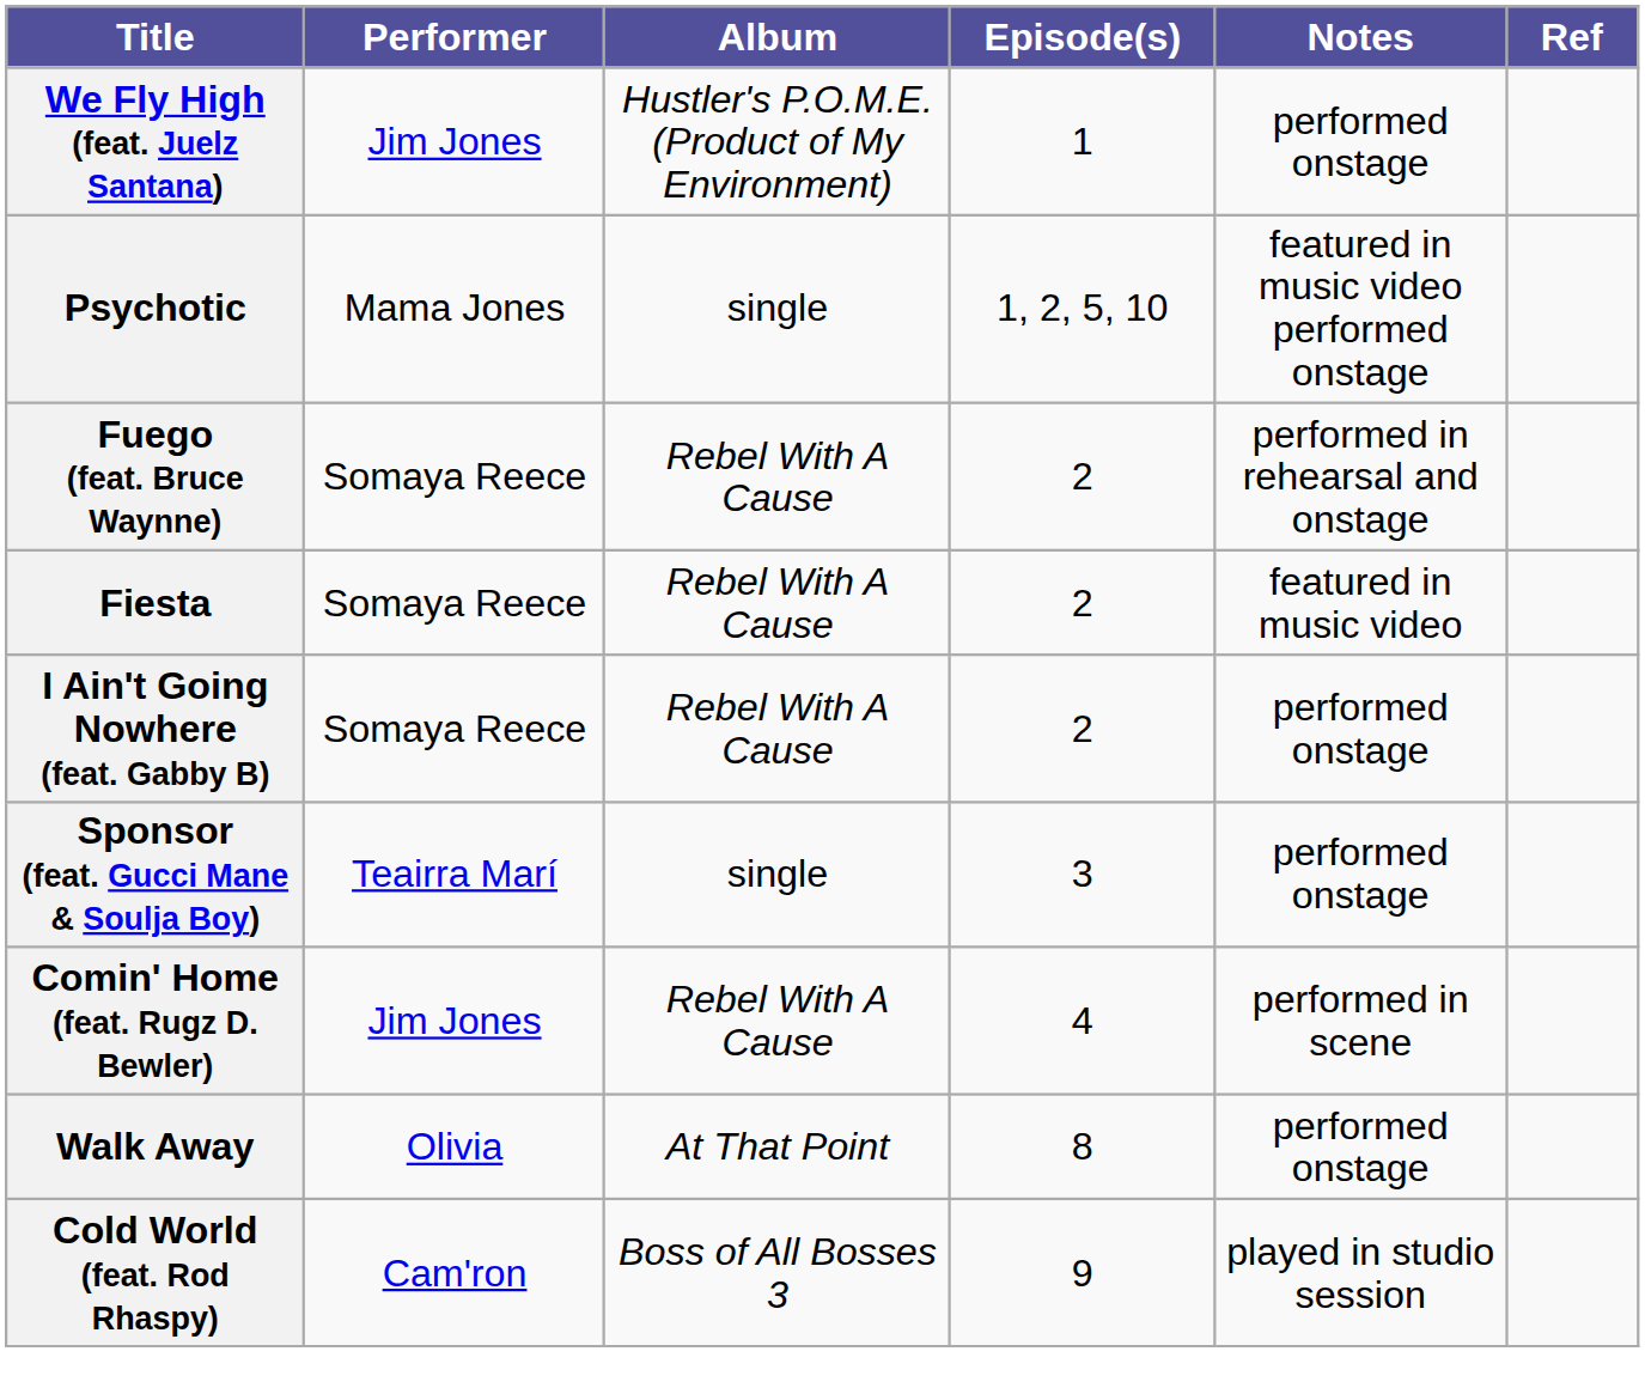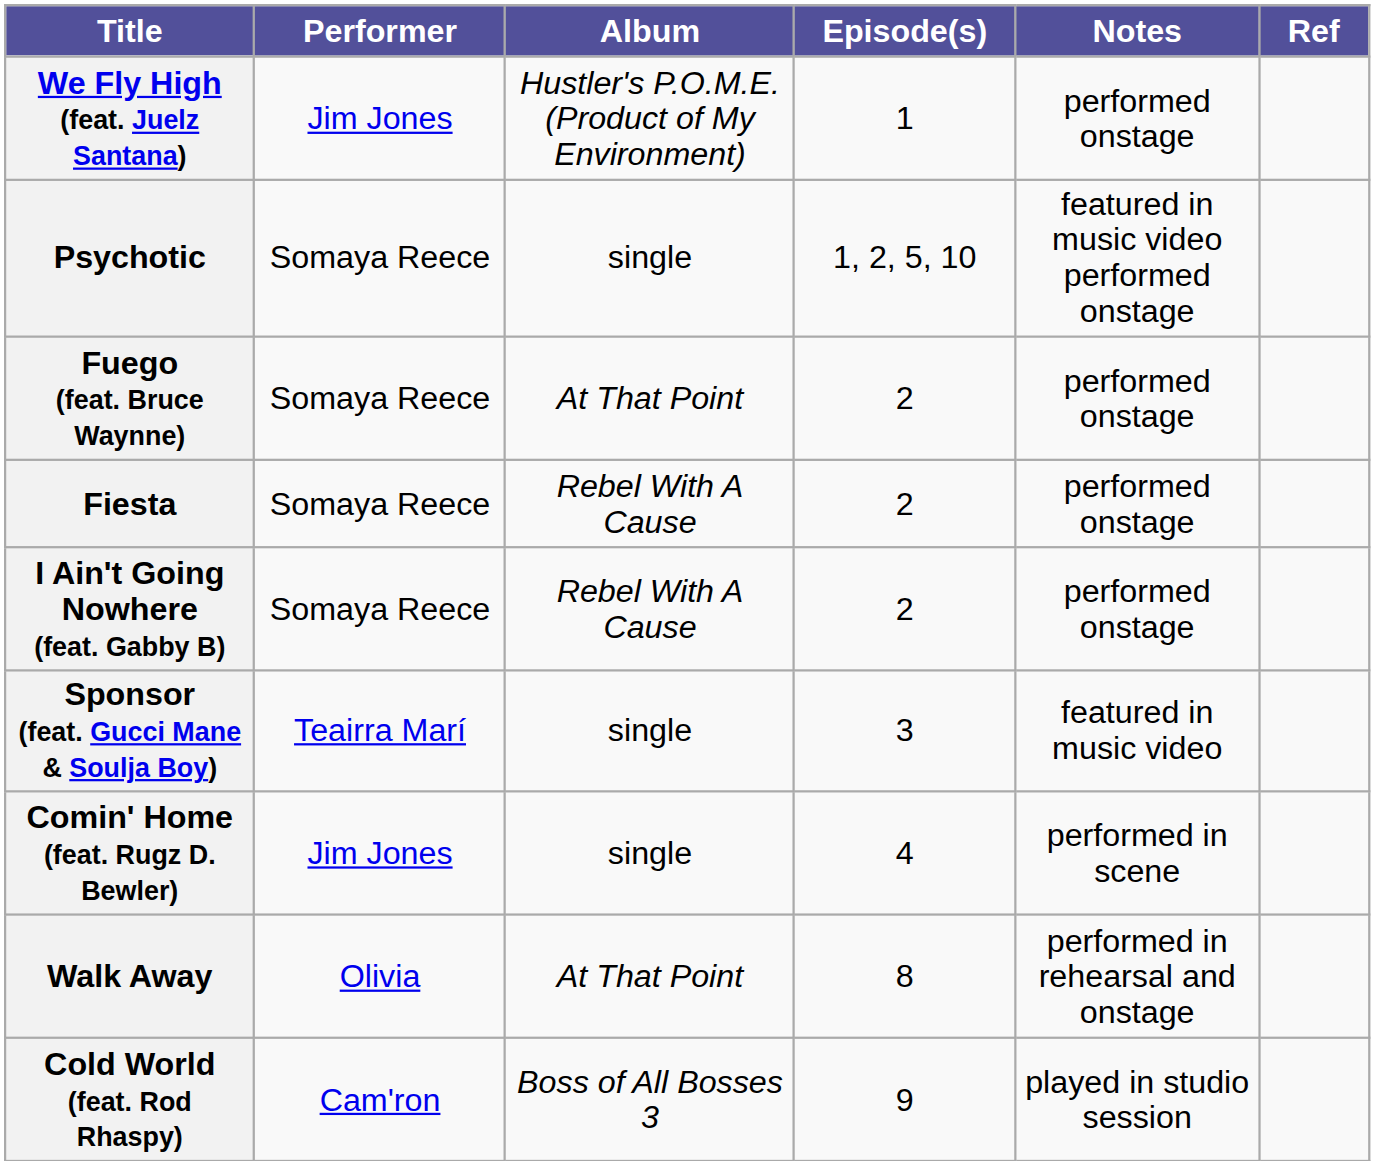 <table class="wikitable sortable" style="font-size:90%; text-align: center">
 <tr>
 <th scope="col"  style="background:#52509a; color:#fff; width:10%;">Title</th>
 <th scope="col"  style="background:#52509a; color:#fff; width:10%;">Performer</th>
 <th scope="col"  style="background:#52509a; color:#fff; width:10%;">Album</th>
 <th scope="col"  style="background:#52509a; color:#fff; width:5%;">Episode(s)</th>
 <th scope="col"  style="background:#52509a; color:#fff; width:10%;">Notes</th>
 <th scope="col"  style="background:#52509a; color:#fff; width:5%;">Ref</th>
 </tr>
 <tr>
 <th scope="row"><a href='#'>We Fly High</a> <br><small>(feat. <a href='#'>Juelz Santana</a>)</small></th>
 <td><a href='#'>Jim Jones</a></td>
 <td><em>Hustler's P.O.M.E. (Product of My Environment)</em></td>
 <td>1</td>
 <td>performed onstage</td>
 <td></td>
 </tr>
 <tr>
 <th scope="row">Psychotic</th>
-<td>Mama Jones</td>
+<td>Somaya Reece</td>
 <td>single</td>
 <td>1, 2, 5, 10</td>
 <td>featured in music video <br> performed onstage</td>
 <td style="text-align:center;"></td>
 </tr>
 <tr>
 <th scope="row">Fuego <br> <small>(feat. Bruce Waynne)</small></th>
 <td>Somaya Reece</td>
-<td><em>Rebel With A Cause</em></td>
+<td><em>At That Point</em></td>
 <td>2</td>
-<td>performed in rehearsal and onstage</td>
+<td>performed onstage</td>
 <td></td>
 </tr>
 <tr>
 <th scope="row">Fiesta</th>
 <td>Somaya Reece</td>
 <td><em>Rebel With A Cause</em></td>
 <td>2</td>
-<td>featured in music video</td>
+<td>performed onstage</td>
 <td></td>
 </tr>
 <tr>
 <th scope="row">I Ain't Going Nowhere <br> <small>(feat. Gabby B)</small></th>
 <td>Somaya Reece</td>
 <td><em>Rebel With A Cause</em></td>
 <td>2</td>
 <td>performed onstage</td>
 <td></td>
 </tr>
 <tr>
 <th scope="row">Sponsor <br><small>(feat. <a href='#'>Gucci Mane</a> & <a href='#'>Soulja Boy</a>)</small></th>
 <td><a href='#'>Teairra Marí</a></td>
 <td>single</td>
 <td>3</td>
-<td>performed onstage</td>
+<td>featured in music video</td>
 <td></td>
 </tr>
 <tr>
 <th scope="row">Comin' Home <br><small>(feat. Rugz D. Bewler)</small></th>
 <td><a href='#'>Jim Jones</a></td>
-<td><em>Rebel With A Cause</em></td>
+<td>single</td>
 <td>4</td>
 <td>performed in scene</td>
 <td style="text-align:center;"></td>
 </tr>
 <tr>
 <th scope="row">Walk Away</th>
 <td><a href='#'>Olivia</a></td>
 <td><em>At That Point</em></td>
 <td>8</td>
-<td>performed onstage</td>
+<td>performed in rehearsal and onstage</td>
 <td style="text-align:center;"></td>
 </tr>
 <tr>
 <th scope="row">Cold World <br><small>(feat. Rod Rhaspy)</small></th>
 <td><a href='#'>Cam'ron</a></td>
 <td><em>Boss of All Bosses 3</em></td>
 <td>9</td>
 <td>played in studio session</td>
 <td style="text-align:center;"></td>
 </tr>
 </table>
